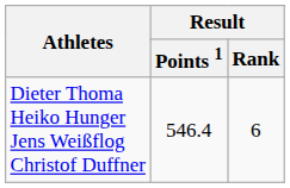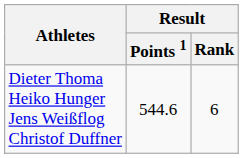 <table class="wikitable" border="1" style="font-size:90%">
 <tr>
 <th rowspan=2>Athletes</th>
 <th colspan=2>Result</th>
 </tr>
 <tr>
 <th>Points <sup>1</sup></th>
 <th>Rank</th>
 </tr>
 <tr>
 <td><a href='#'>Dieter Thoma</a><br><a href='#'>Heiko Hunger</a><br><a href='#'>Jens Weißflog</a><br><a href='#'>Christof Duffner</a></td>
-<td align=center>546.4</td>
+<td align=center>544.6</td>
 <td align=center>6</td>
 </tr>
 </table>
